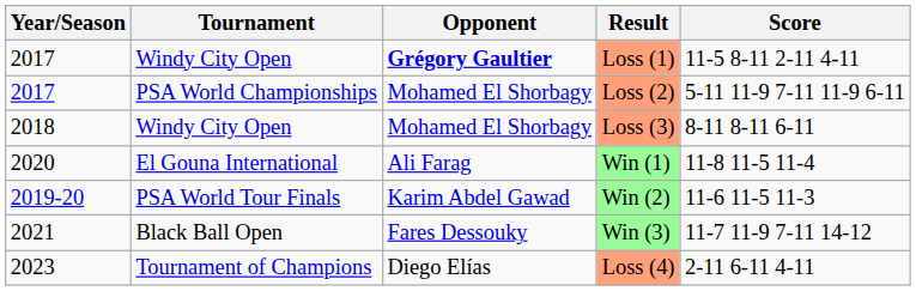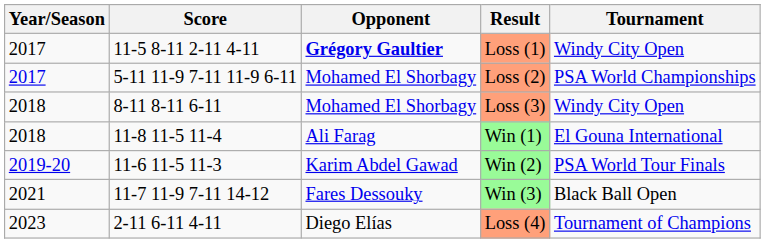 <table class="wikitable">
 <tr>
 <th>Year/Season</th>
-<th>Tournament</th>
+<th>Score</th>
 <th>Opponent</th>
 <th>Result</th>
-<th>Score</th>
+<th>Tournament</th>
 </tr>
 <tr>
 <td>2017</td>
-<td><a href='#'>Windy City Open</a></td>
+<td>11-5 8-11 2-11 4-11</td>
 <td><strong><a href='#'>Grégory Gaultier</a></strong></td>
 <td bgcolor="ffa07a">Loss (1)</td>
-<td>11-5 8-11 2-11 4-11</td>
+<td><a href='#'>Windy City Open</a></td>
 </tr>
 <tr>
 <td><a href='#'>2017</a></td>
-<td><a href='#'>PSA World Championships</a></td>
+<td>5-11 11-9 7-11 11-9 6-11</td>
 <td><a href='#'>Mohamed El Shorbagy</a></td>
 <td bgcolor="ffa07a">Loss (2)</td>
-<td>5-11 11-9 7-11 11-9 6-11</td>
+<td><a href='#'>PSA World Championships</a></td>
 </tr>
 <tr>
 <td>2018</td>
-<td><a href='#'>Windy City Open</a></td>
+<td>8-11 8-11 6-11</td>
 <td><a href='#'>Mohamed El Shorbagy</a></td>
 <td bgcolor="ffa07a">Loss (3)</td>
-<td>8-11 8-11 6-11</td>
+<td><a href='#'>Windy City Open</a></td>
 </tr>
 <tr>
-<td>2020</td>
-<td><a href='#'>El Gouna International</a></td>
+<td>2018</td>
+<td>11-8 11-5 11-4</td>
 <td><a href='#'>Ali Farag</a></td>
 <td bgcolor="99FB98">Win (1)</td>
-<td>11-8 11-5 11-4</td>
+<td><a href='#'>El Gouna International</a></td>
 </tr>
 <tr>
 <td><a href='#'>2019-20</a></td>
-<td><a href='#'>PSA World Tour Finals</a></td>
+<td>11-6 11-5 11-3</td>
 <td><a href='#'>Karim Abdel Gawad</a></td>
 <td bgcolor="99FB98">Win (2)</td>
-<td>11-6 11-5 11-3</td>
+<td><a href='#'>PSA World Tour Finals</a></td>
 </tr>
 <tr>
 <td>2021</td>
-<td>Black Ball Open</td>
+<td>11-7 11-9 7-11 14-12</td>
 <td><a href='#'>Fares Dessouky</a></td>
 <td bgcolor="99FB98">Win (3)</td>
-<td>11-7 11-9 7-11 14-12</td>
+<td>Black Ball Open</td>
 </tr>
 <tr>
 <td>2023</td>
-<td><a href='#'>Tournament of Champions</a></td>
+<td>2-11 6-11 4-11</td>
 <td>Diego Elías</td>
 <td bgcolor="ffa07a">Loss (4)</td>
-<td>2-11 6-11 4-11</td>
+<td><a href='#'>Tournament of Champions</a></td>
 </tr>
 </table>
